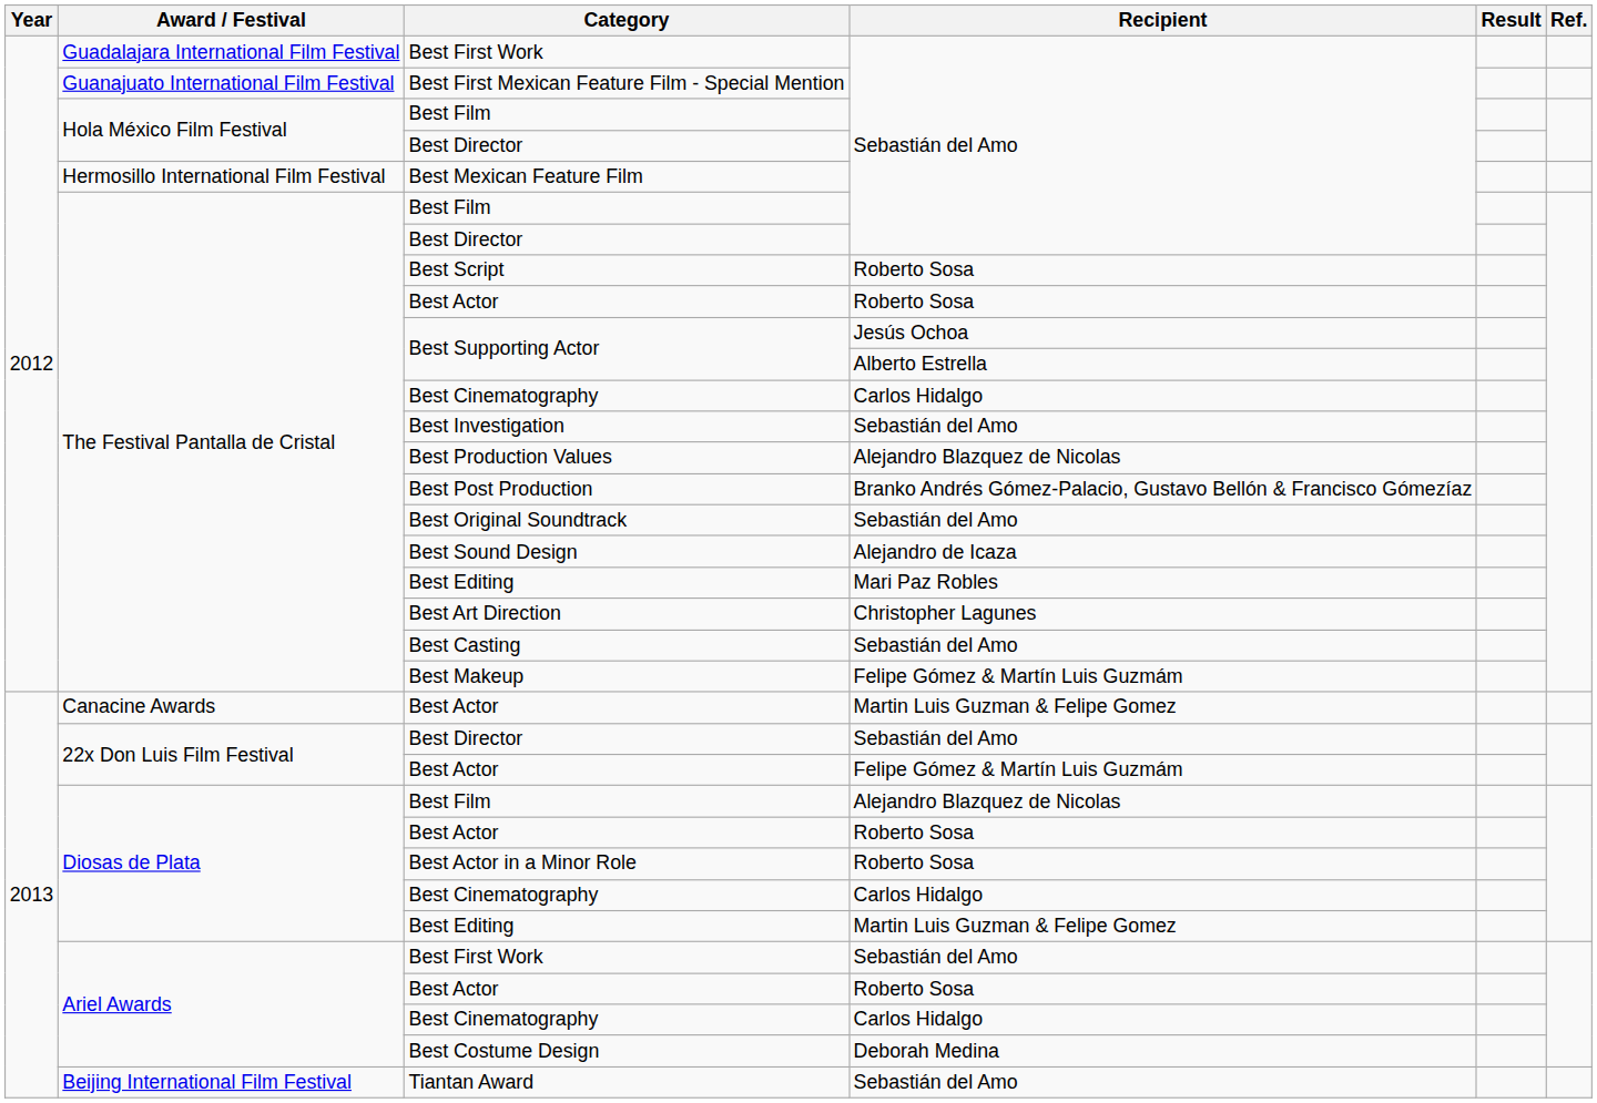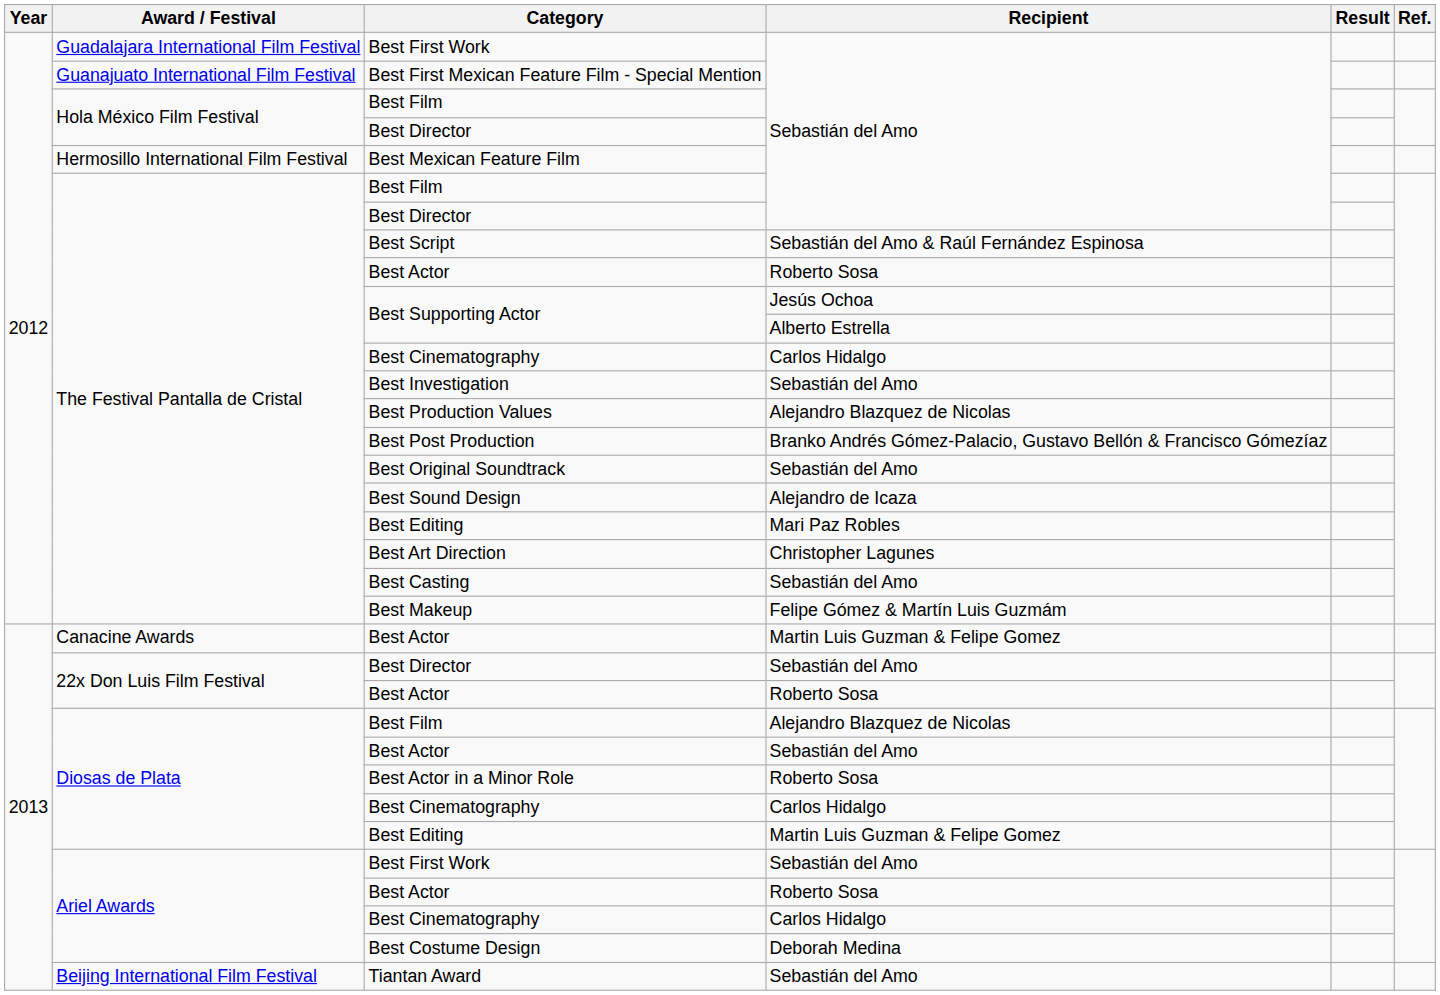 <table class="wikitable">
 <tr>
 <th>Year</th>
 <th>Award / Festival</th>
 <th>Category</th>
 <th>Recipient</th>
 <th>Result</th>
 <th>Ref.</th>
 </tr>
 <tr>
 <td rowspan="21">2012</td>
 <td><a href='#'>Guadalajara International Film Festival</a></td>
 <td>Best First Work</td>
 <td rowspan="7">Sebastián del Amo</td>
 <td></td>
 <td></td>
 </tr>
 <tr>
 <td><a href='#'>Guanajuato International Film Festival</a></td>
 <td>Best First Mexican Feature Film - Special Mention</td>
 <td></td>
 <td></td>
 </tr>
 <tr>
 <td rowspan="2">Hola México Film Festival</td>
 <td>Best Film</td>
 <td></td>
 <td rowspan="2"></td>
 </tr>
 <tr>
 <td>Best Director</td>
 <td></td>
 </tr>
 <tr>
 <td>Hermosillo International Film Festival</td>
 <td>Best Mexican Feature Film</td>
 <td></td>
 <td></td>
 </tr>
 <tr>
 <td rowspan="16">The Festival Pantalla de Cristal</td>
 <td>Best Film</td>
 <td></td>
 <td rowspan="16"></td>
 </tr>
 <tr>
 <td>Best Director</td>
 <td></td>
 </tr>
 <tr>
 <td>Best Script</td>
-<td>Roberto Sosa</td>
+<td>Sebastián del Amo & Raúl Fernández Espinosa</td>
 <td></td>
 </tr>
 <tr>
 <td>Best Actor</td>
 <td>Roberto Sosa</td>
 <td></td>
 </tr>
 <tr>
 <td rowspan="2">Best Supporting Actor</td>
 <td>Jesús Ochoa</td>
 <td></td>
 </tr>
 <tr>
 <td>Alberto Estrella</td>
 <td></td>
 </tr>
 <tr>
 <td>Best Cinematography</td>
 <td>Carlos Hidalgo</td>
 <td></td>
 </tr>
 <tr>
 <td>Best Investigation</td>
 <td>Sebastián del Amo</td>
 <td></td>
 </tr>
 <tr>
 <td>Best Production Values</td>
 <td>Alejandro Blazquez de Nicolas</td>
 <td></td>
 </tr>
 <tr>
 <td>Best Post Production</td>
 <td>Branko Andrés Gómez-Palacio, Gustavo Bellón & Francisco Gómezíaz</td>
 <td></td>
 </tr>
 <tr>
 <td>Best Original Soundtrack</td>
 <td>Sebastián del Amo</td>
 <td></td>
 </tr>
 <tr>
 <td>Best Sound Design</td>
 <td>Alejandro de Icaza</td>
 <td></td>
 </tr>
 <tr>
 <td>Best Editing</td>
 <td>Mari Paz Robles</td>
 <td></td>
 </tr>
 <tr>
 <td>Best Art Direction</td>
 <td>Christopher Lagunes</td>
 <td></td>
 </tr>
 <tr>
 <td>Best Casting</td>
 <td>Sebastián del Amo</td>
 <td></td>
 </tr>
 <tr>
 <td>Best Makeup</td>
 <td>Felipe Gómez & Martín Luis Guzmám</td>
 <td></td>
 </tr>
 <tr>
 <td rowspan="13">2013</td>
 <td>Canacine Awards</td>
 <td>Best Actor</td>
 <td>Martin Luis Guzman & Felipe Gomez</td>
 <td></td>
 <td></td>
 </tr>
 <tr>
 <td rowspan="2">22x Don Luis Film Festival</td>
 <td>Best Director</td>
 <td>Sebastián del Amo</td>
 <td></td>
 <td rowspan="2"></td>
 </tr>
 <tr>
 <td>Best Actor</td>
-<td>Felipe Gómez & Martín Luis Guzmám</td>
+<td>Roberto Sosa</td>
 <td></td>
 </tr>
 <tr>
 <td rowspan="5"><a href='#'>Diosas de Plata</a></td>
 <td>Best Film</td>
 <td>Alejandro Blazquez de Nicolas</td>
 <td></td>
 <td rowspan="5"></td>
 </tr>
 <tr>
 <td>Best Actor</td>
-<td>Roberto Sosa</td>
+<td>Sebastián del Amo</td>
 <td></td>
 </tr>
 <tr>
 <td>Best Actor in a Minor Role</td>
 <td>Roberto Sosa</td>
 <td></td>
 </tr>
 <tr>
 <td>Best Cinematography</td>
 <td>Carlos Hidalgo</td>
 <td></td>
 </tr>
 <tr>
 <td>Best Editing</td>
 <td>Martin Luis Guzman & Felipe Gomez</td>
 <td></td>
 </tr>
 <tr>
 <td rowspan="4"><a href='#'>Ariel Awards</a></td>
 <td>Best First Work</td>
 <td>Sebastián del Amo</td>
 <td></td>
 <td rowspan="4"></td>
 </tr>
 <tr>
 <td>Best Actor</td>
 <td>Roberto Sosa</td>
 <td></td>
 </tr>
 <tr>
 <td>Best Cinematography</td>
 <td>Carlos Hidalgo</td>
 <td></td>
 </tr>
 <tr>
 <td>Best Costume Design</td>
 <td>Deborah Medina</td>
 <td></td>
 </tr>
 <tr>
 <td><a href='#'>Beijing International Film Festival</a></td>
 <td>Tiantan Award</td>
 <td>Sebastián del Amo</td>
 <td></td>
 <td></td>
 </tr>
 </table>
